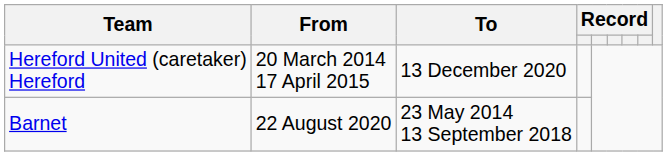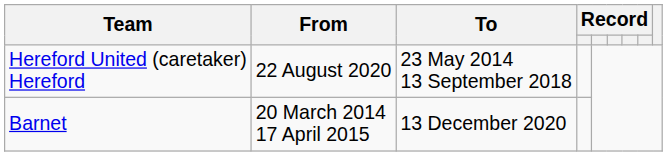 <table class=wikitable style="text-align: center">
 <tr>
 <th rowspan=2>Team</th>
 <th rowspan=2>From</th>
 <th rowspan=2>To</th>
 <th colspan=5>Record</th>
 <th rowspan=2></th>
 </tr>
 <tr>
 <th></th>
 <th></th>
 <th></th>
 <th></th>
 <th></th>
 </tr>
 <tr>
 <td align=left><a href='#'>Hereford United</a> (caretaker)<br><a href='#'>Hereford</a></td>
+<td align=left>22 August 2020</td>
+<td align=left>23 May 2014<br>13 September 2018<br></td>
+<td></td>
+</tr>
+<tr>
+<td align=left><a href='#'>Barnet</a></td>
 <td align=left>20 March 2014<br>17 April 2015</td>
 <td align=left>13 December 2020<br></td>
 <td></td>
 </tr>
-<tr>
-<td align=left><a href='#'>Barnet</a></td>
-<td align=left>22 August 2020</td>
-<td align=left>23 May 2014<br>13 September 2018<br></td>
-<td></td>
-</tr>
 </table>
